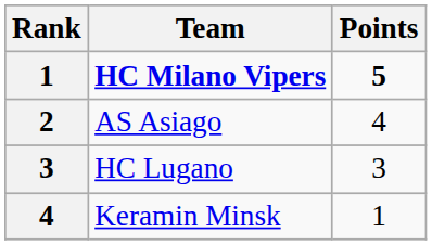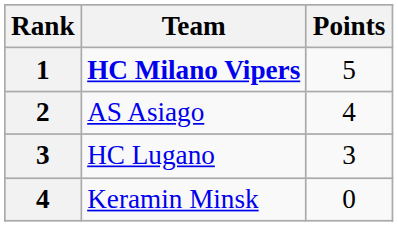 <table class="wikitable" style="text-align: center;">
 <tr>
 <th>Rank</th>
 <th>Team</th>
 <th>Points</th>
 </tr>
 <tr>
 <th>1</th>
 <td style="text-align: left;"> <strong><a href='#'>HC Milano Vipers</a></strong></td>
-<td><strong>5</strong></td>
+<td>5</td>
 </tr>
 <tr>
 <th>2</th>
 <td style="text-align: left;"> <a href='#'>AS Asiago</a></td>
 <td>4</td>
 </tr>
 <tr>
 <th>3</th>
 <td style="text-align: left;"> <a href='#'>HC Lugano</a></td>
 <td>3</td>
 </tr>
 <tr>
 <th>4</th>
 <td style="text-align: left;"> <a href='#'>Keramin Minsk</a></td>
-<td>1</td>
+<td>0</td>
 </tr>
 </table>
